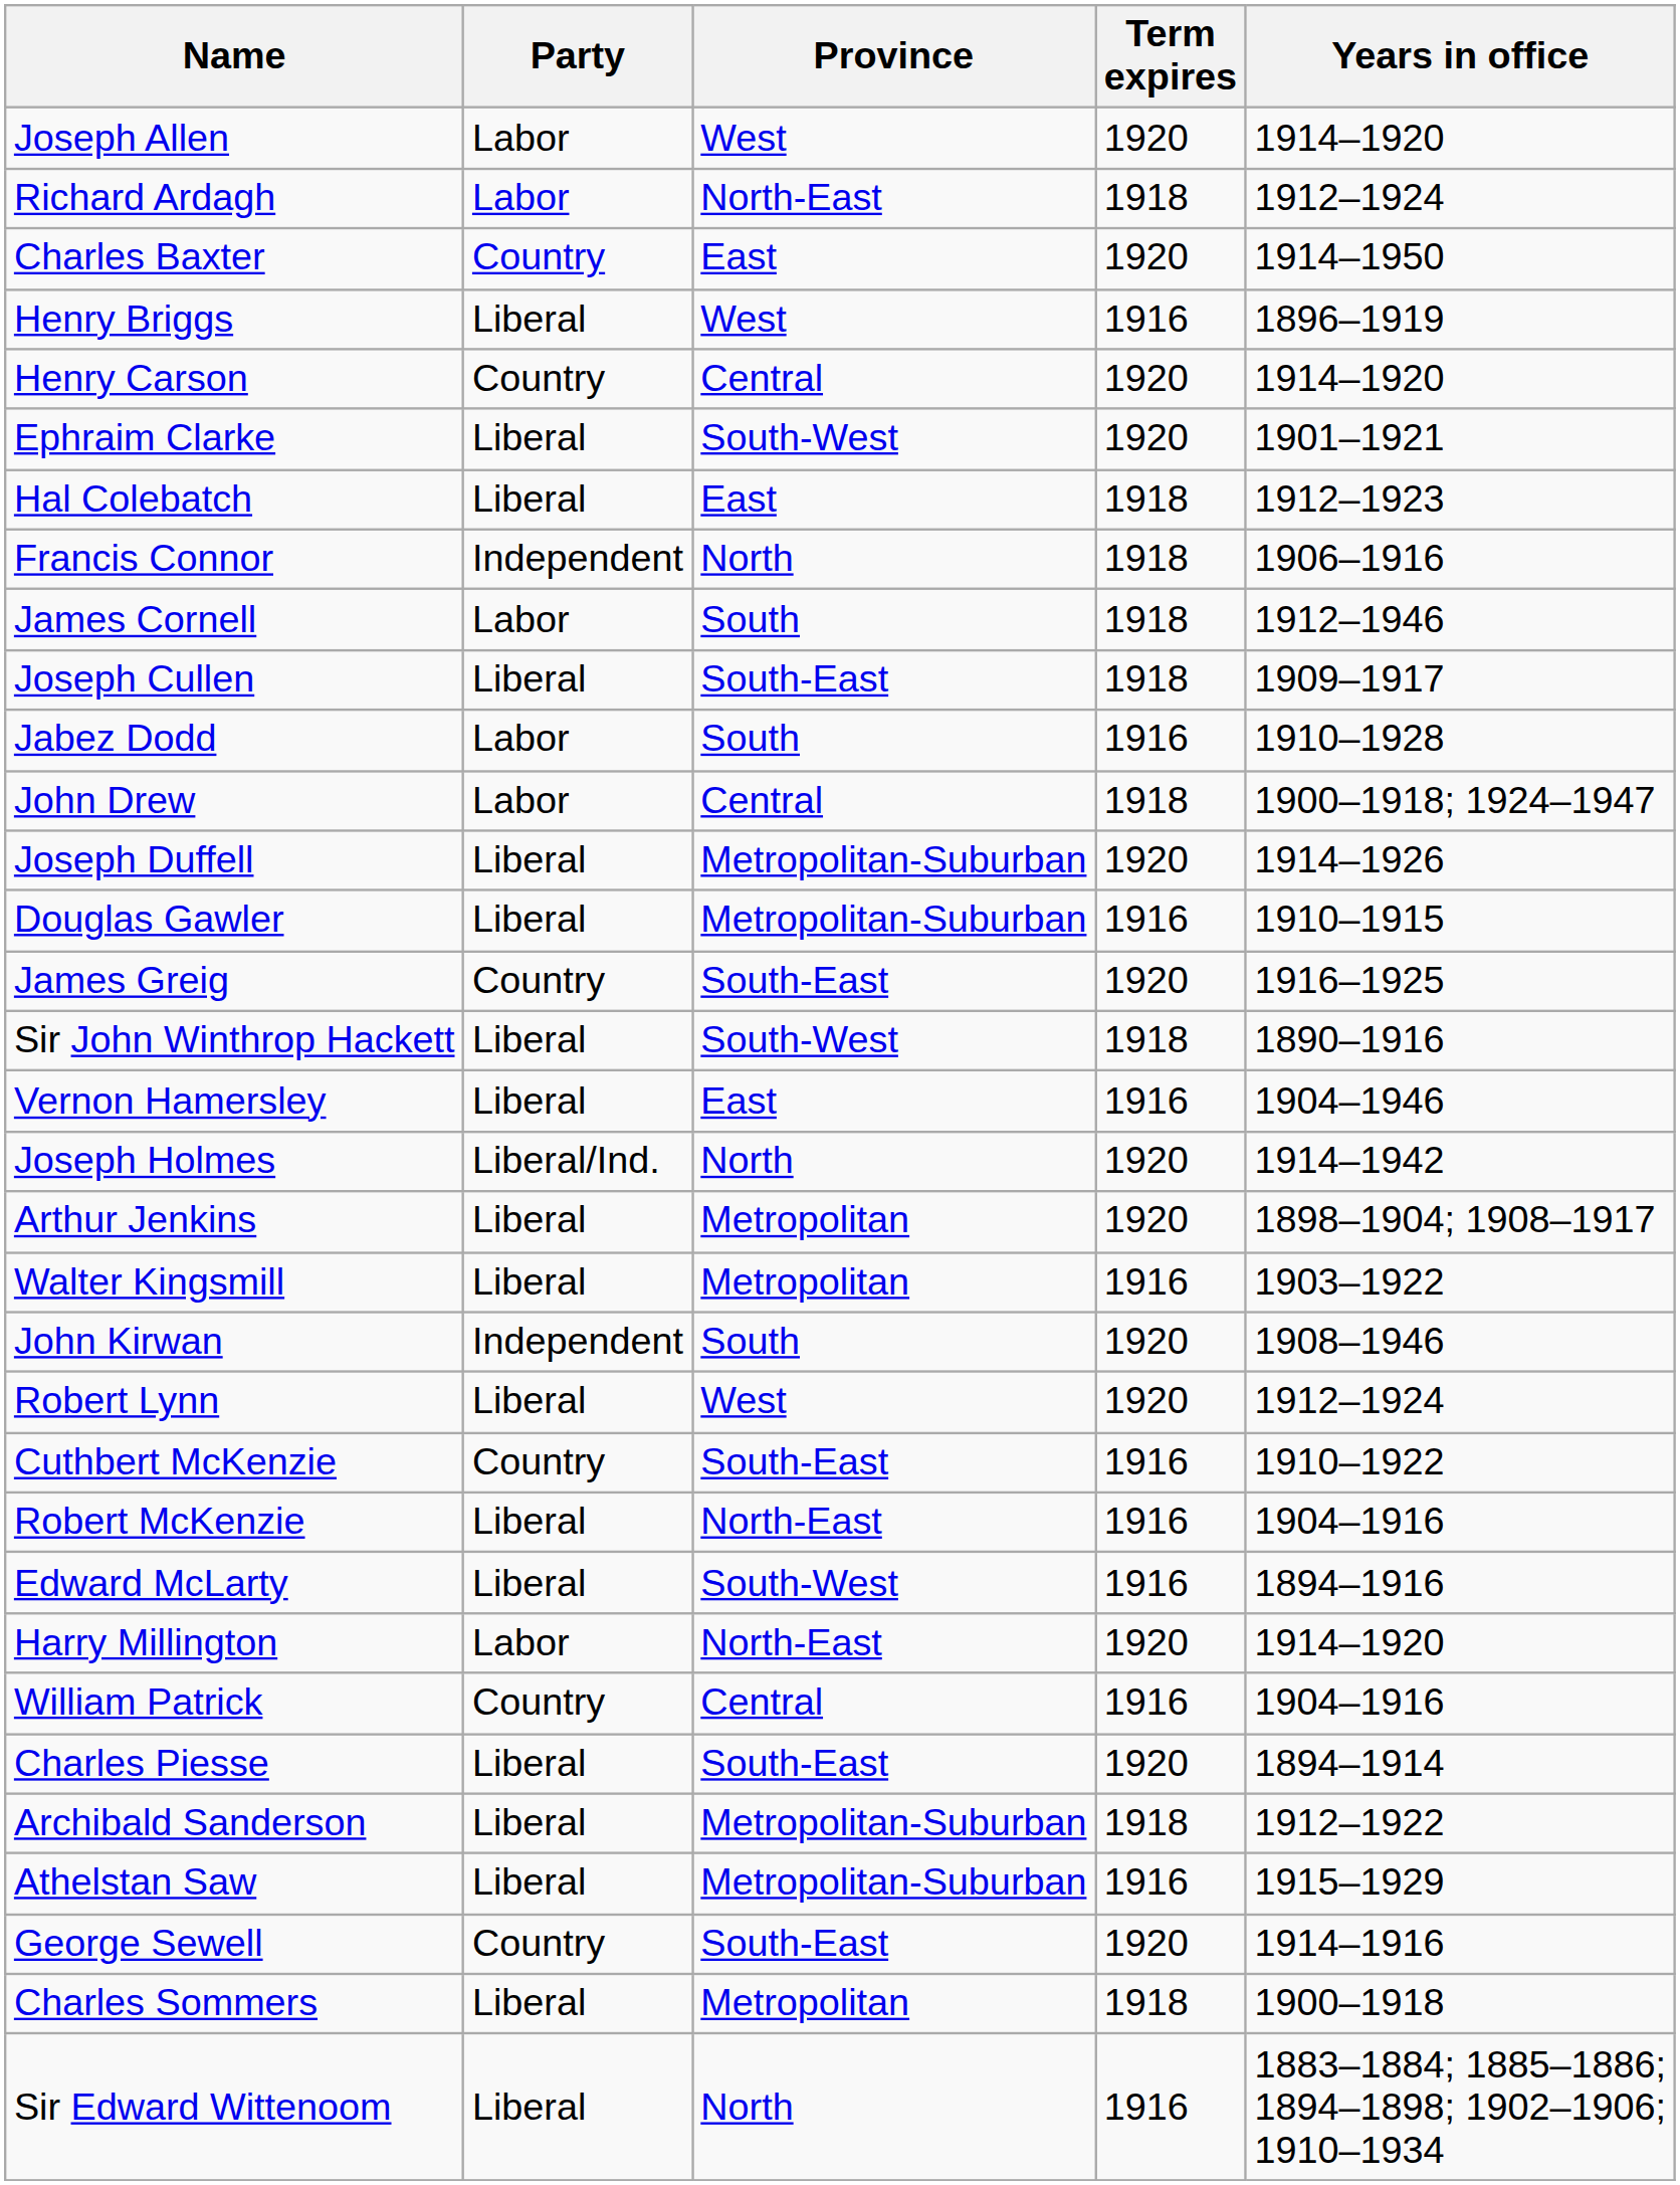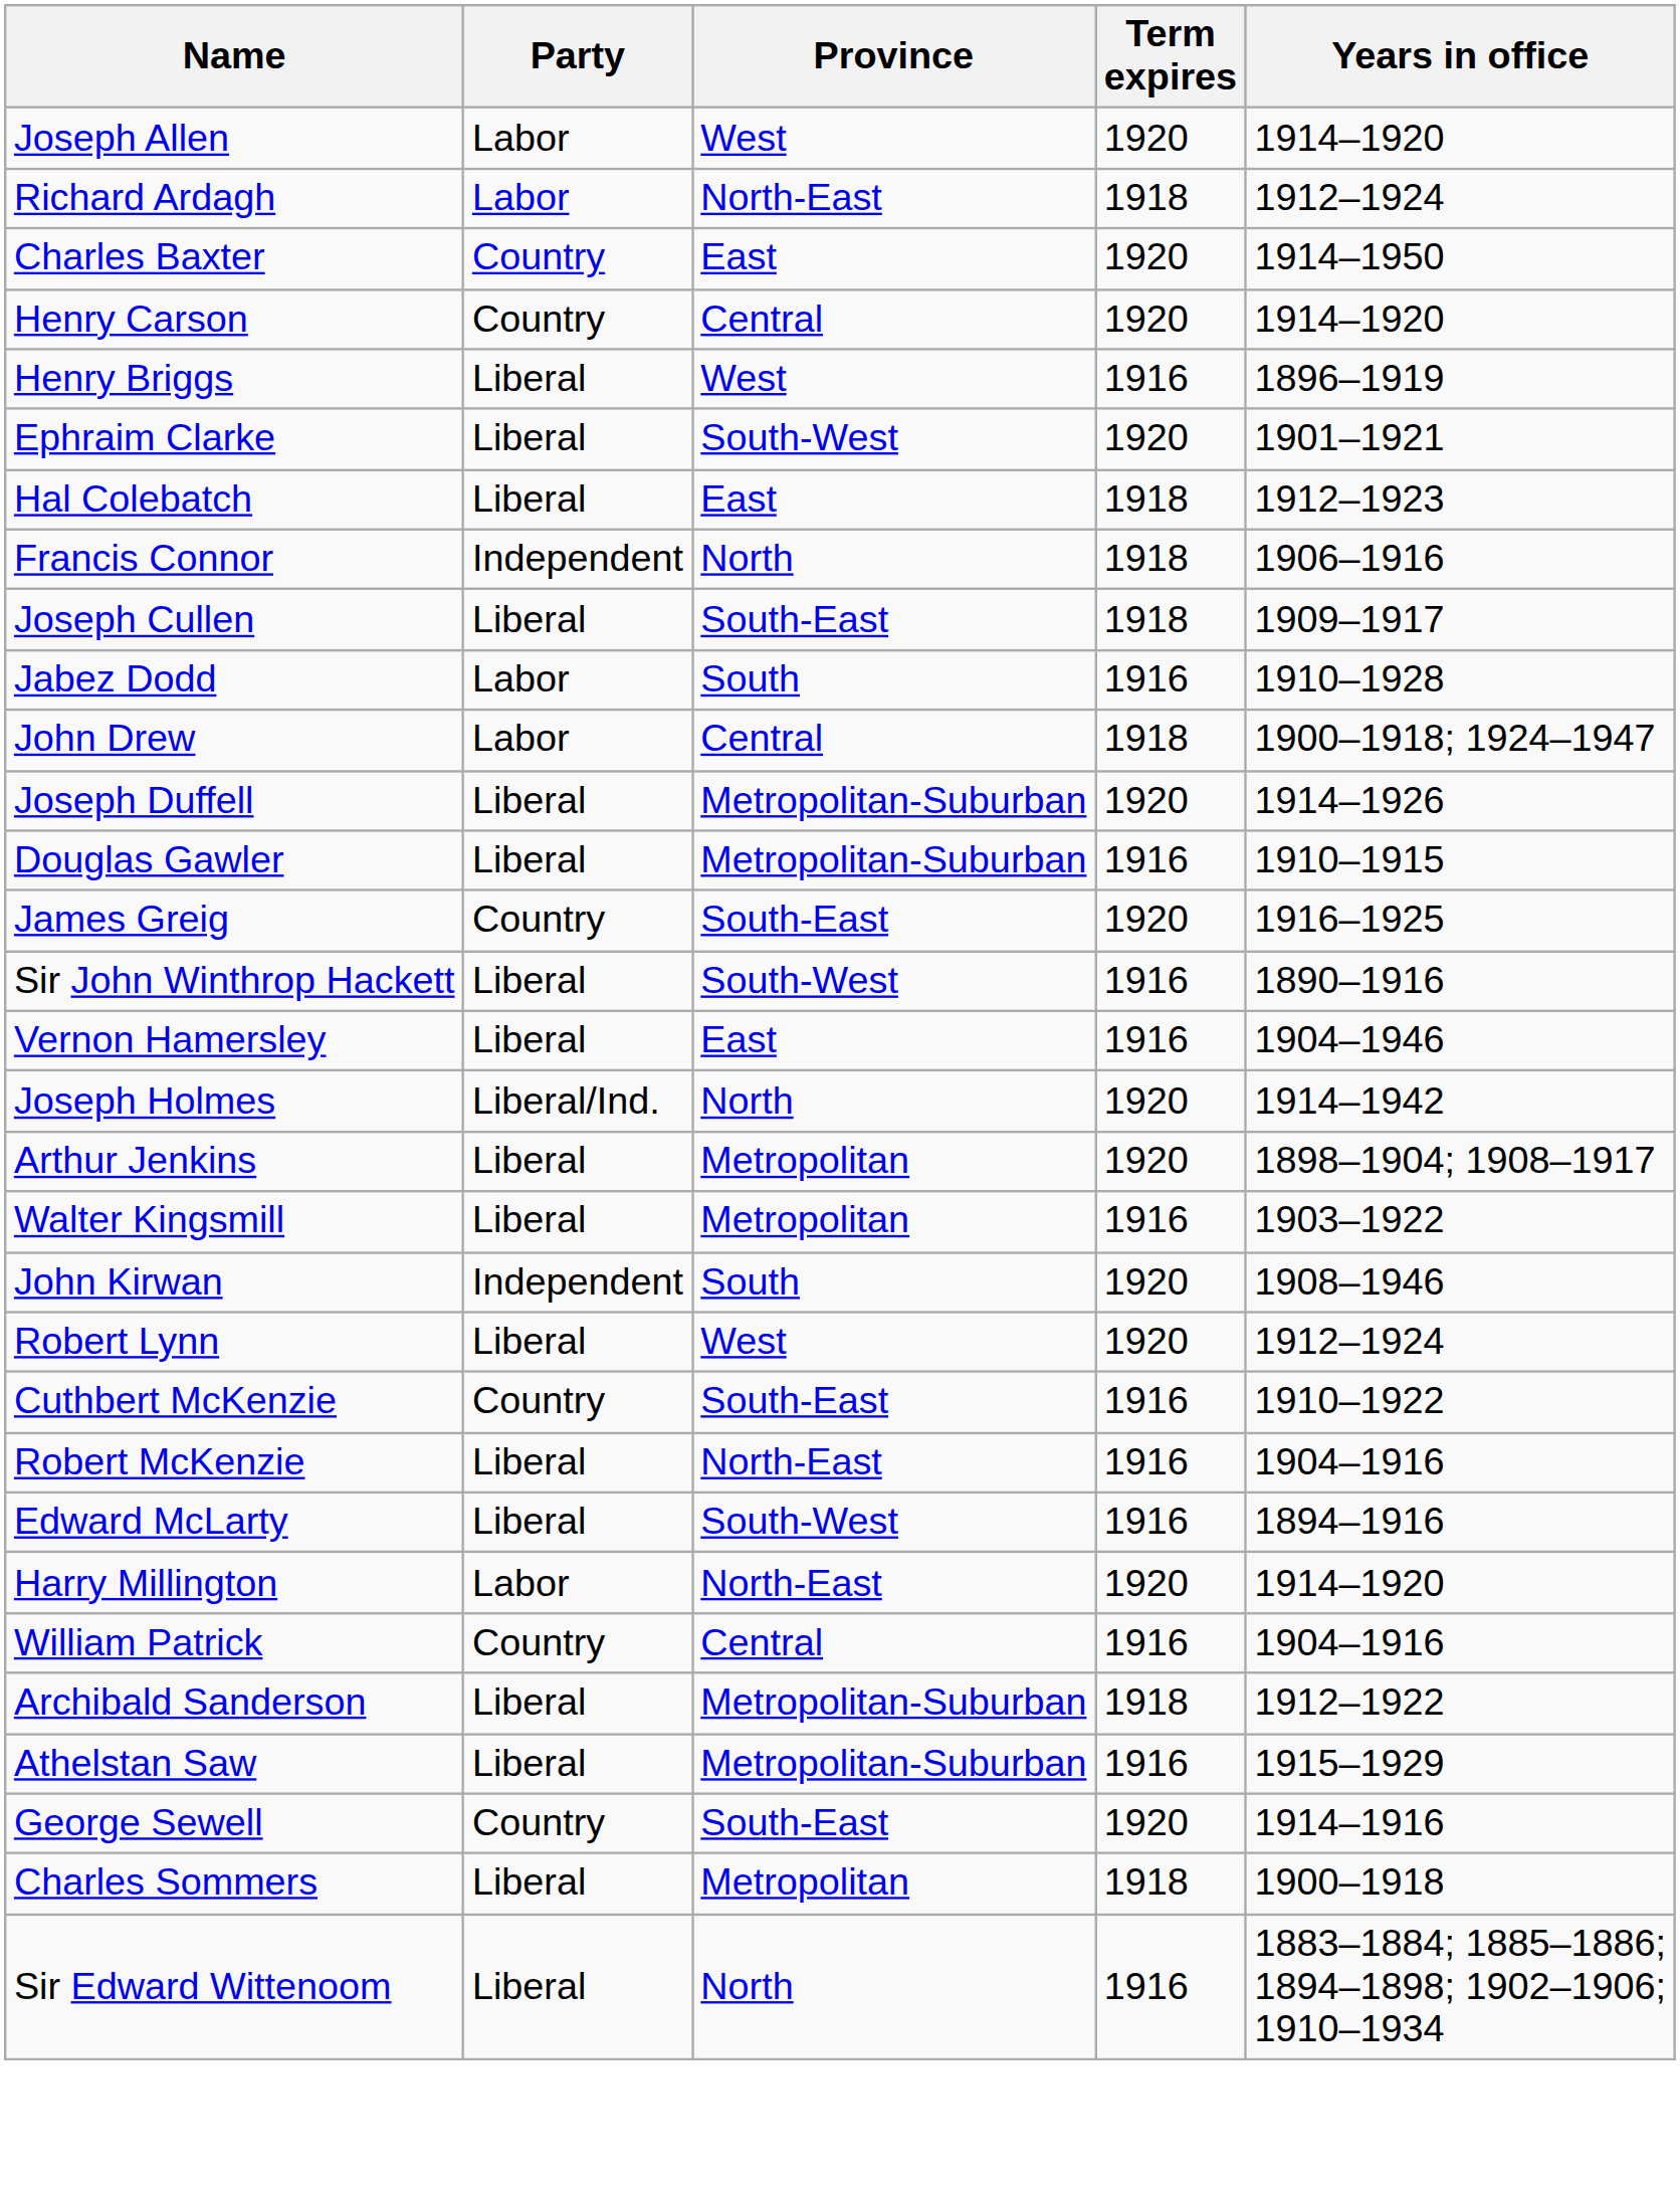 <table class="wikitable sortable">
 <tr>
 <th>Name</th>
 <th>Party</th>
 <th>Province</th>
 <th>Term<br>expires</th>
 <th>Years in office</th>
 </tr>
 <tr>
 <td><a href='#'>Joseph Allen</a></td>
 <td>Labor</td>
 <td><a href='#'>West</a></td>
 <td>1920</td>
 <td>1914–1920</td>
 </tr>
 <tr>
 <td><a href='#'>Richard Ardagh</a></td>
 <td><a href='#'>Labor</a></td>
 <td><a href='#'>North-East</a></td>
 <td>1918</td>
 <td>1912–1924</td>
 </tr>
 <tr>
 <td><a href='#'>Charles Baxter</a></td>
 <td><a href='#'>Country</a></td>
 <td><a href='#'>East</a></td>
 <td>1920</td>
 <td>1914–1950</td>
 </tr>
 <tr>
+<td><a href='#'>Henry Carson</a></td>
+<td>Country</td>
+<td><a href='#'>Central</a></td>
+<td>1920</td>
+<td>1914–1920</td>
+</tr>
+<tr>
 <td><a href='#'>Henry Briggs</a></td>
 <td>Liberal</td>
 <td><a href='#'>West</a></td>
 <td>1916</td>
 <td>1896–1919</td>
-</tr>
-<tr>
-<td><a href='#'>Henry Carson</a></td>
-<td>Country</td>
-<td><a href='#'>Central</a></td>
-<td>1920</td>
-<td>1914–1920</td>
 </tr>
 <tr>
 <td><a href='#'>Ephraim Clarke</a></td>
 <td>Liberal</td>
 <td><a href='#'>South-West</a></td>
 <td>1920</td>
 <td>1901–1921</td>
 </tr>
 <tr>
 <td><a href='#'>Hal Colebatch</a></td>
 <td>Liberal</td>
 <td><a href='#'>East</a></td>
 <td>1918</td>
 <td>1912–1923</td>
 </tr>
 <tr>
 <td><a href='#'>Francis Connor</a></td>
 <td>Independent</td>
 <td><a href='#'>North</a></td>
 <td>1918</td>
 <td>1906–1916</td>
-</tr>
-<tr>
-<td><a href='#'>James Cornell</a></td>
-<td>Labor</td>
-<td><a href='#'>South</a></td>
-<td>1918</td>
-<td>1912–1946</td>
 </tr>
 <tr>
 <td><a href='#'>Joseph Cullen</a></td>
 <td>Liberal</td>
 <td><a href='#'>South-East</a></td>
 <td>1918</td>
 <td>1909–1917</td>
 </tr>
 <tr>
 <td><a href='#'>Jabez Dodd</a></td>
 <td>Labor</td>
 <td><a href='#'>South</a></td>
 <td>1916</td>
 <td>1910–1928</td>
 </tr>
 <tr>
 <td><a href='#'>John Drew</a></td>
 <td>Labor</td>
 <td><a href='#'>Central</a></td>
 <td>1918</td>
 <td>1900–1918; 1924–1947</td>
 </tr>
 <tr>
 <td><a href='#'>Joseph Duffell</a></td>
 <td>Liberal</td>
 <td><a href='#'>Metropolitan-Suburban</a></td>
 <td>1920</td>
 <td>1914–1926</td>
 </tr>
 <tr>
 <td><a href='#'>Douglas Gawler</a></td>
 <td>Liberal</td>
 <td><a href='#'>Metropolitan-Suburban</a></td>
 <td>1916</td>
 <td>1910–1915</td>
 </tr>
 <tr>
 <td><a href='#'>James Greig</a></td>
 <td>Country</td>
 <td><a href='#'>South-East</a></td>
 <td>1920</td>
 <td>1916–1925</td>
 </tr>
 <tr>
 <td>Sir <a href='#'>John Winthrop Hackett</a></td>
 <td>Liberal</td>
 <td><a href='#'>South-West</a></td>
-<td>1918</td>
+<td>1916</td>
 <td>1890–1916</td>
 </tr>
 <tr>
 <td><a href='#'>Vernon Hamersley</a></td>
 <td>Liberal</td>
 <td><a href='#'>East</a></td>
 <td>1916</td>
 <td>1904–1946</td>
 </tr>
 <tr>
 <td><a href='#'>Joseph Holmes</a></td>
 <td>Liberal/Ind.</td>
 <td><a href='#'>North</a></td>
 <td>1920</td>
 <td>1914–1942</td>
 </tr>
 <tr>
 <td><a href='#'>Arthur Jenkins</a></td>
 <td>Liberal</td>
 <td><a href='#'>Metropolitan</a></td>
 <td>1920</td>
 <td>1898–1904; 1908–1917</td>
 </tr>
 <tr>
 <td><a href='#'>Walter Kingsmill</a></td>
 <td>Liberal</td>
 <td><a href='#'>Metropolitan</a></td>
 <td>1916</td>
 <td>1903–1922</td>
 </tr>
 <tr>
 <td><a href='#'>John Kirwan</a></td>
 <td>Independent</td>
 <td><a href='#'>South</a></td>
 <td>1920</td>
 <td>1908–1946</td>
 </tr>
 <tr>
 <td><a href='#'>Robert Lynn</a></td>
 <td>Liberal</td>
 <td><a href='#'>West</a></td>
 <td>1920</td>
 <td>1912–1924</td>
 </tr>
 <tr>
 <td><a href='#'>Cuthbert McKenzie</a></td>
 <td>Country</td>
 <td><a href='#'>South-East</a></td>
 <td>1916</td>
 <td>1910–1922</td>
 </tr>
 <tr>
 <td><a href='#'>Robert McKenzie</a></td>
 <td>Liberal</td>
 <td><a href='#'>North-East</a></td>
 <td>1916</td>
 <td>1904–1916</td>
 </tr>
 <tr>
 <td><a href='#'>Edward McLarty</a></td>
 <td>Liberal</td>
 <td><a href='#'>South-West</a></td>
 <td>1916</td>
 <td>1894–1916</td>
 </tr>
 <tr>
 <td><a href='#'>Harry Millington</a></td>
 <td>Labor</td>
 <td><a href='#'>North-East</a></td>
 <td>1920</td>
 <td>1914–1920</td>
 </tr>
 <tr>
 <td><a href='#'>William Patrick</a></td>
 <td>Country</td>
 <td><a href='#'>Central</a></td>
 <td>1916</td>
 <td>1904–1916</td>
 </tr>
 <tr>
-<td><a href='#'>Charles Piesse</a></td>
-<td>Liberal</td>
-<td><a href='#'>South-East</a></td>
-<td>1920</td>
-<td>1894–1914</td>
-</tr>
-<tr>
 <td><a href='#'>Archibald Sanderson</a></td>
 <td>Liberal</td>
 <td><a href='#'>Metropolitan-Suburban</a></td>
 <td>1918</td>
 <td>1912–1922</td>
 </tr>
 <tr>
 <td><a href='#'>Athelstan Saw</a></td>
 <td>Liberal</td>
 <td><a href='#'>Metropolitan-Suburban</a></td>
 <td>1916</td>
 <td>1915–1929</td>
 </tr>
 <tr>
 <td><a href='#'>George Sewell</a></td>
 <td>Country</td>
 <td><a href='#'>South-East</a></td>
 <td>1920</td>
 <td>1914–1916</td>
 </tr>
 <tr>
 <td><a href='#'>Charles Sommers</a></td>
 <td>Liberal</td>
 <td><a href='#'>Metropolitan</a></td>
 <td>1918</td>
 <td>1900–1918</td>
 </tr>
 <tr>
 <td>Sir <a href='#'>Edward Wittenoom</a></td>
 <td>Liberal</td>
 <td><a href='#'>North</a></td>
 <td>1916</td>
 <td>1883–1884; 1885–1886;<br>1894–1898; 1902–1906;<br>1910–1934</td>
 </tr>
 </table>
